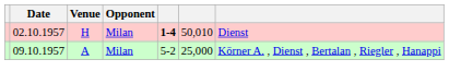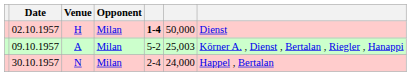 <table class="wikitable" Style="text-align: center">
 <tr>
 <th></th>
 <th>Date</th>
 <th>Venue</th>
 <th>Opponent</th>
 <th></th>
 <th></th>
 <th></th>
 </tr>
 <tr style="background:#fcc">
 <td></td>
 <td>02.10.1957</td>
 <td><a href='#'>H</a></td>
 <td align="left"><a href='#'>Milan</a> </td>
 <td><strong>1-4</strong></td>
-<td align="right">50,010</td>
+<td align="right">50,000</td>
 <td align="left"><a href='#'>Dienst</a> </td>
 </tr>
 <tr style="background:#cfc">
 <td></td>
 <td>09.10.1957</td>
 <td><a href='#'>A</a></td>
 <td align="left"><a href='#'>Milan</a> </td>
 <td>5-2</td>
-<td align="right">25,000</td>
+<td align="right">25,003</td>
 <td align="left"><a href='#'>Körner A.</a> , <a href='#'>Dienst</a> , <a href='#'>Bertalan</a> , <a href='#'>Riegler</a> , <a href='#'>Hanappi</a> </td>
 </tr>
+<tr style="background:#fcc">
+<td></td>
+<td>30.10.1957</td>
+<td><a href='#'>N</a></td>
+<td align="left"><a href='#'>Milan</a> </td>
+<td>2-4</td>
+<td align="right">24,000</td>
+<td align="left"><a href='#'>Happel</a> , <a href='#'>Bertalan</a> </td>
+</tr>
 </table>
